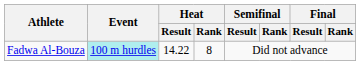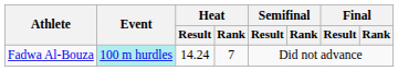 <table class=wikitable style="font-size:90%">
 <tr>
 <th rowspan="2">Athlete</th>
 <th rowspan="2">Event</th>
 <th colspan="2">Heat</th>
 <th colspan="2">Semifinal</th>
 <th colspan="2">Final</th>
 </tr>
 <tr style="font-size:95%">
 <th>Result</th>
 <th>Rank</th>
 <th>Result</th>
 <th>Rank</th>
 <th>Result</th>
 <th>Rank</th>
 </tr>
 <tr align=center>
 <td align=left><a href='#'>Fadwa Al-Bouza</a></td>
 <td align=left style="background: paleturquoise;"><a href='#'>100 m hurdles</a></td>
-<td>14.22</td>
-<td>8</td>
+<td>14.24</td>
+<td>7</td>
 <td colspan=4>Did not advance</td>
 </tr>
 </table>
